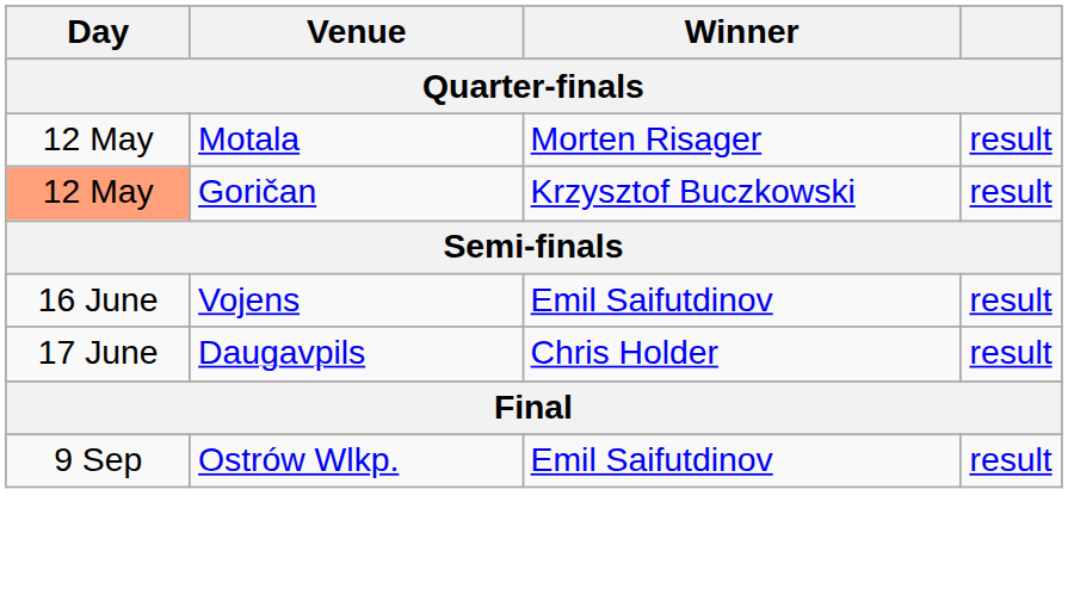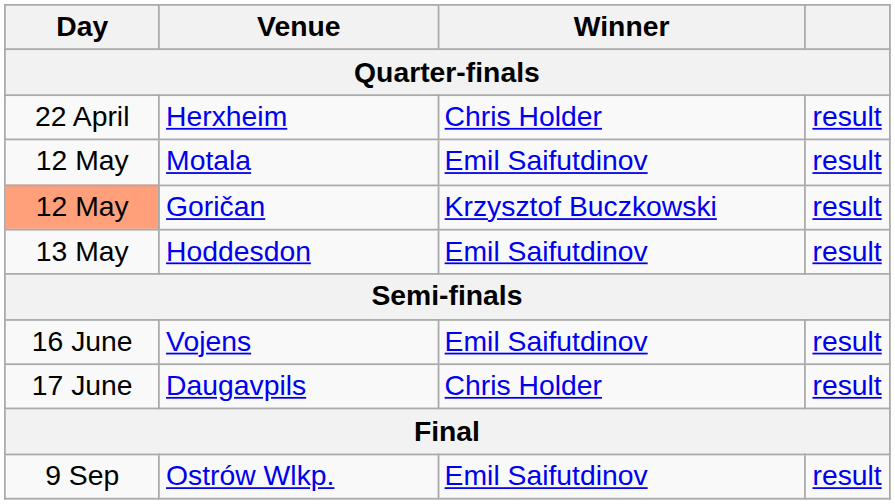 <table class=wikitable>
 <tr>
 <th width=80px>Day</th>
 <th width=150px>Venue</th>
 <th width=200px>Winner</th>
 <th width=40px></th>
 </tr>
 <tr>
 <th colspan=4>Quarter-finals</th>
 </tr>
 <tr>
+<td align=center>22 April</td>
+<td> <a href='#'>Herxheim</a></td>
+<td> <a href='#'>Chris Holder</a></td>
+<td align=center><a href='#'>result</a></td>
+</tr>
+<tr>
 <td align=center>12 May</td>
 <td> <a href='#'>Motala</a></td>
-<td> <a href='#'>Morten Risager</a></td>
+<td> <a href='#'>Emil Saifutdinov</a></td>
 <td align=center><a href='#'>result</a></td>
 </tr>
 <tr>
 <td align=center style="background: lightsalmon;">12 May</td>
 <td> <a href='#'>Goričan</a></td>
 <td> <a href='#'>Krzysztof Buczkowski</a></td>
+<td align=center><a href='#'>result</a></td>
+</tr>
+<tr>
+<td align=center>13 May</td>
+<td> <a href='#'>Hoddesdon</a></td>
+<td> <a href='#'>Emil Saifutdinov</a></td>
 <td align=center><a href='#'>result</a></td>
 </tr>
 <tr>
 <th colspan=4>Semi-finals</th>
 </tr>
 <tr>
 <td align=center>16 June</td>
 <td> <a href='#'>Vojens</a></td>
 <td> <a href='#'>Emil Saifutdinov</a></td>
 <td align=center><a href='#'>result</a></td>
 </tr>
 <tr>
 <td align=center>17 June</td>
 <td> <a href='#'>Daugavpils</a></td>
 <td> <a href='#'>Chris Holder</a></td>
 <td align=center><a href='#'>result</a></td>
 </tr>
 <tr>
 <th colspan=4>Final</th>
 </tr>
 <tr>
 <td align=center>9 Sep</td>
 <td> <a href='#'>Ostrów Wlkp.</a></td>
 <td> <a href='#'>Emil Saifutdinov</a></td>
 <td align=center><a href='#'>result</a></td>
 </tr>
 </table>
